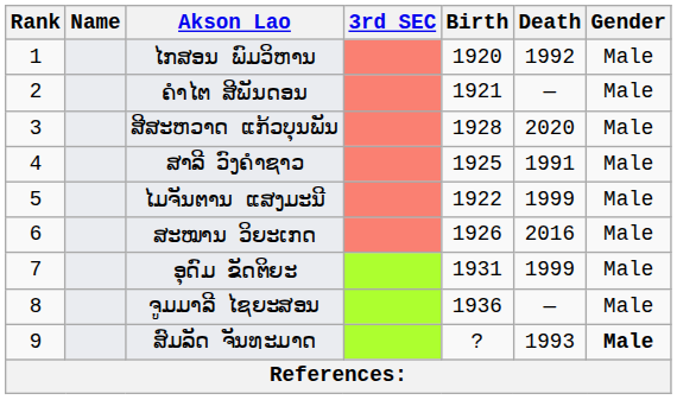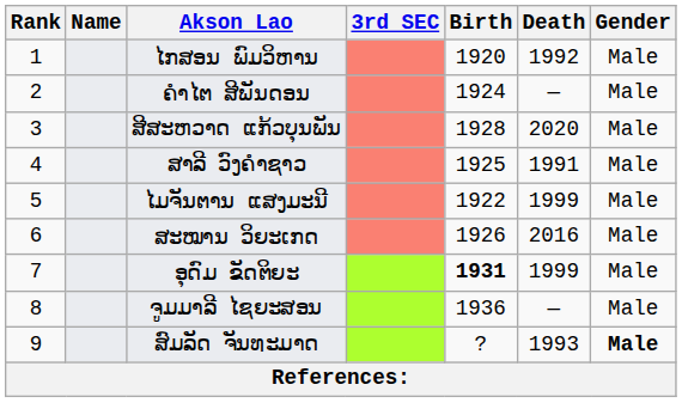 <table class="wikitable sortable" style=text-align:center>
 <tr>
 <th>Rank</th>
 <th>Name</th>
 <th class="unsortable"><a href='#'>Akson Lao</a></th>
 <th unsortable><a href='#'>3rd SEC</a></th>
 <th>Birth</th>
 <th>Death</th>
 <th>Gender</th>
 </tr>
 <tr>
 <td>1</td>
 <td bgcolor = #EAECF0></td>
 <td bgcolor = #EAECF0>ໄກສອນ ພົມວິຫານ</td>
 <td bgcolor = Salmon></td>
 <td>1920</td>
 <td>1992</td>
 <td>Male</td>
 </tr>
 <tr>
 <td>2</td>
 <td bgcolor = #EAECF0></td>
 <td bgcolor = #EAECF0>ຄໍາໄຕ ສີພັນດອນ</td>
 <td bgcolor = Salmon></td>
-<td>1921</td>
+<td>1924</td>
 <td>—</td>
 <td>Male</td>
 </tr>
 <tr>
 <td>3</td>
 <td bgcolor = #EAECF0></td>
 <td bgcolor = #EAECF0>ສີສະຫວາດ ແກ້ວບຸນພັນ</td>
 <td bgcolor = Salmon></td>
 <td>1928</td>
 <td>2020</td>
 <td>Male</td>
 </tr>
 <tr>
 <td>4</td>
 <td bgcolor = #EAECF0></td>
 <td bgcolor = #EAECF0>ສາລີ ວົງຄໍາຊາວ</td>
 <td bgcolor = Salmon></td>
 <td>1925</td>
 <td>1991</td>
 <td>Male</td>
 </tr>
 <tr>
 <td>5</td>
 <td bgcolor = #EAECF0></td>
 <td bgcolor = #EAECF0>ໄມຈັນຕານ ແສງມະນີ</td>
 <td bgcolor = Salmon></td>
 <td>1922</td>
 <td>1999</td>
 <td>Male</td>
 </tr>
 <tr>
 <td>6</td>
 <td bgcolor = #EAECF0></td>
 <td bgcolor = #EAECF0>ສະໝານ ວິຍະເກດ</td>
 <td bgcolor = Salmon></td>
 <td>1926</td>
 <td>2016</td>
 <td>Male</td>
 </tr>
 <tr>
 <td>7</td>
 <td bgcolor = #EAECF0></td>
 <td bgcolor = #EAECF0>ອຸດົມ ຂັດຕິຍະ</td>
 <td bgcolor = GreenYellow></td>
-<td>1931</td>
+<td><strong>1931</strong></td>
 <td>1999</td>
 <td>Male</td>
 </tr>
 <tr>
 <td>8</td>
 <td bgcolor = #EAECF0></td>
 <td bgcolor = #EAECF0>ຈູມມາລີ ໄຊຍະສອນ</td>
 <td bgcolor = GreenYellow></td>
 <td>1936</td>
 <td>—</td>
 <td>Male</td>
 </tr>
 <tr>
 <td>9</td>
 <td bgcolor = #EAECF0></td>
 <td bgcolor = #EAECF0>ສົມລັດ ຈັນທະມາດ</td>
 <td bgcolor = GreenYellow></td>
 <td>?</td>
 <td>1993</td>
 <td><strong>Male</strong></td>
 </tr>
 <tr class=sortbottom>
 <th colspan = "7" align = left><strong>References:</strong><br></th>
 </tr>
 </table>
